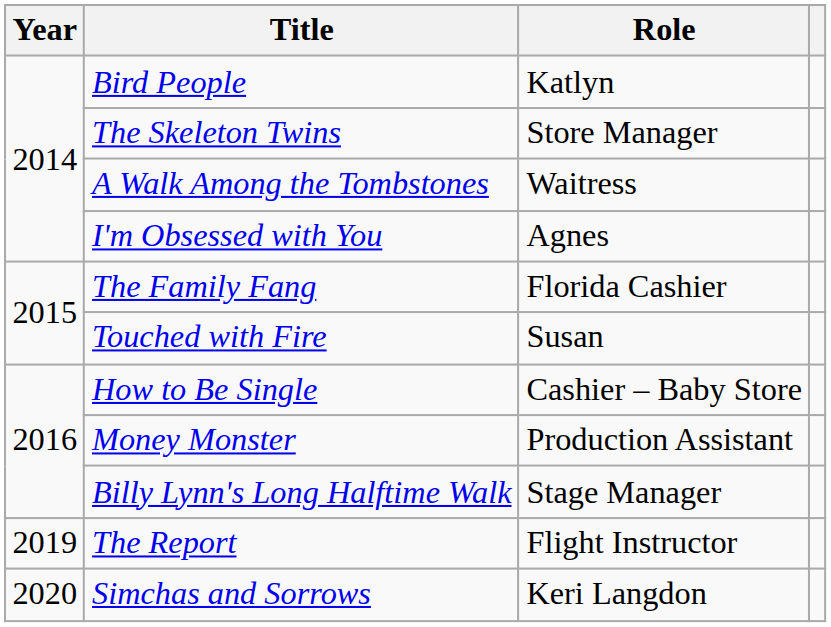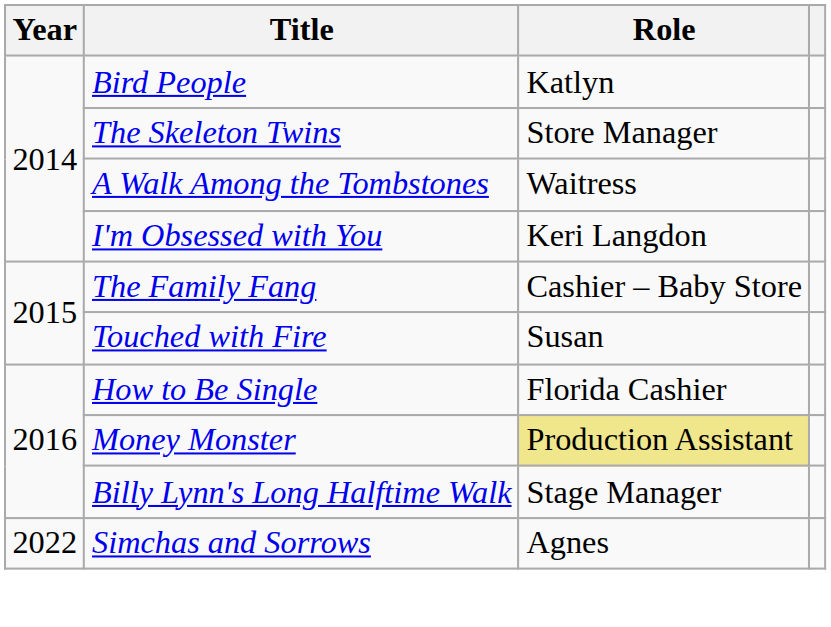 <table class="wikitable plainrowheaders" style="margin-right: 0;">
 <tr>
 <th scope="col">Year</th>
 <th scope="col">Title</th>
 <th scope="col" class="unsortable">Role</th>
 <th scope="col" class="unsortable"></th>
 </tr>
 <tr>
 <td rowspan="4">2014</td>
 <td><em><a href='#'>Bird People</a></em></td>
 <td>Katlyn</td>
 <td style="text-align: center;"></td>
 </tr>
 <tr>
 <td><em><a href='#'>The Skeleton Twins</a></em></td>
 <td>Store Manager</td>
 <td style="text-align: center;"></td>
 </tr>
 <tr>
 <td><em><a href='#'>A Walk Among the Tombstones</a></em></td>
 <td>Waitress</td>
 <td style="text-align: center;"></td>
 </tr>
 <tr>
 <td><em><a href='#'>I'm Obsessed with You</a></em></td>
-<td>Agnes</td>
+<td>Keri Langdon</td>
 <td style="text-align: center;"></td>
 </tr>
 <tr>
 <td rowspan="2">2015</td>
 <td><em><a href='#'>The Family Fang</a></em></td>
-<td>Florida Cashier</td>
+<td>Cashier – Baby Store</td>
 <td style="text-align: center;"></td>
 </tr>
 <tr>
 <td><em><a href='#'>Touched with Fire</a></em></td>
 <td>Susan</td>
 <td style="text-align: center;"></td>
 </tr>
 <tr>
 <td rowspan="3">2016</td>
 <td><em><a href='#'>How to Be Single</a></em></td>
-<td>Cashier – Baby Store</td>
+<td>Florida Cashier</td>
 <td style="text-align: center;"></td>
 </tr>
 <tr>
 <td><em><a href='#'>Money Monster</a></em></td>
-<td>Production Assistant</td>
+<td style="background: khaki;">Production Assistant</td>
 <td style="text-align: center;"></td>
 </tr>
 <tr>
 <td><em><a href='#'>Billy Lynn's Long Halftime Walk</a></em></td>
 <td>Stage Manager</td>
 <td style="text-align: center;"></td>
 </tr>
 <tr>
-<td>2019</td>
-<td><em><a href='#'>The Report</a></em></td>
-<td>Flight Instructor</td>
-<td style="text-align: center;"></td>
-</tr>
-<tr>
-<td>2020</td>
+<td>2022</td>
 <td><em><a href='#'>Simchas and Sorrows</a></em></td>
-<td>Keri Langdon</td>
+<td>Agnes</td>
 <td style="text-align: center;"></td>
 </tr>
 </table>
